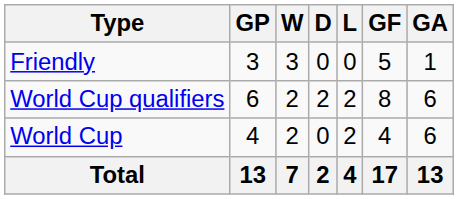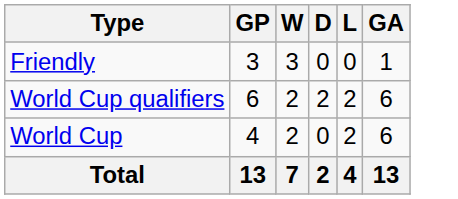 <table class="wikitable" style="text-align:center">
 <tr>
 <th>Type</th>
 <th>GP</th>
 <th>W</th>
 <th>D</th>
 <th>L</th>
-<th>GF</th>
 <th>GA</th>
 </tr>
 <tr>
 <td align=left><a href='#'>Friendly</a></td>
 <td>3</td>
 <td>3</td>
 <td>0</td>
 <td>0</td>
-<td>5</td>
 <td>1</td>
 </tr>
 <tr>
 <td align=left><a href='#'>World Cup qualifiers</a></td>
 <td>6</td>
 <td>2</td>
 <td>2</td>
 <td>2</td>
-<td>8</td>
 <td>6</td>
 </tr>
 <tr>
 <td align=left><a href='#'>World Cup</a></td>
 <td>4</td>
 <td>2</td>
 <td>0</td>
 <td>2</td>
-<td>4</td>
 <td>6</td>
 </tr>
 <tr>
 <th>Total</th>
 <th>13</th>
 <th>7</th>
 <th>2</th>
 <th>4</th>
-<th>17</th>
 <th>13</th>
 </tr>
 </table>
